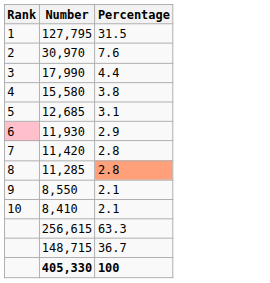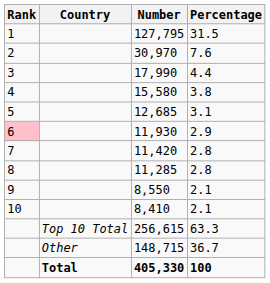 <table class="wikitable" style="float: left;margin:0 2em 0 0;">
 <tr>
 <th>Rank</th>
+<th>Country</th>
 <th>Number</th>
 <th>Percentage</th>
 </tr>
 <tr>
 <td>1</td>
+<td></td>
 <td>127,795</td>
 <td>31.5</td>
 </tr>
 <tr>
 <td>2</td>
+<td></td>
 <td>30,970</td>
 <td>7.6</td>
 </tr>
 <tr>
 <td>3</td>
+<td></td>
 <td>17,990</td>
 <td>4.4</td>
 </tr>
 <tr>
 <td>4</td>
+<td></td>
 <td>15,580</td>
 <td>3.8</td>
 </tr>
 <tr>
 <td>5</td>
+<td></td>
 <td>12,685</td>
 <td>3.1</td>
 </tr>
 <tr>
 <td style="background: pink;">6</td>
+<td></td>
 <td>11,930</td>
 <td>2.9</td>
 </tr>
 <tr>
 <td>7</td>
+<td></td>
 <td>11,420</td>
 <td>2.8</td>
 </tr>
 <tr>
 <td>8</td>
+<td></td>
 <td>11,285</td>
-<td style="background: lightsalmon;">2.8</td>
+<td>2.8</td>
 </tr>
 <tr>
 <td>9</td>
+<td></td>
 <td>8,550</td>
 <td>2.1</td>
 </tr>
 <tr>
 <td>10</td>
+<td></td>
 <td>8,410</td>
 <td>2.1</td>
 </tr>
 <tr>
 <td></td>
+<td><em>Top 10 Total</em></td>
 <td>256,615</td>
 <td>63.3</td>
 </tr>
 <tr>
 <td></td>
+<td><em>Other</em></td>
 <td>148,715</td>
 <td>36.7</td>
 </tr>
 <tr>
 <td></td>
+<td><strong>Total</strong></td>
 <td><strong>405,330</strong></td>
 <td><strong>100</strong></td>
 </tr>
 </table>
